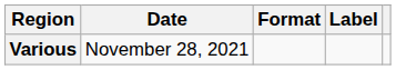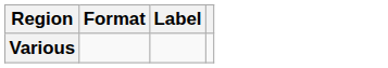 <table class="wikitable plainrowheaders">
 <tr>
 <th>Region</th>
-<th>Date</th>
 <th>Format</th>
 <th>Label</th>
 <th></th>
 </tr>
 <tr>
 <th scope=row>Various</th>
-<td>November 28, 2021</td>
 <td></td>
 <td></td>
 <td></td>
 </tr>
 </table>
